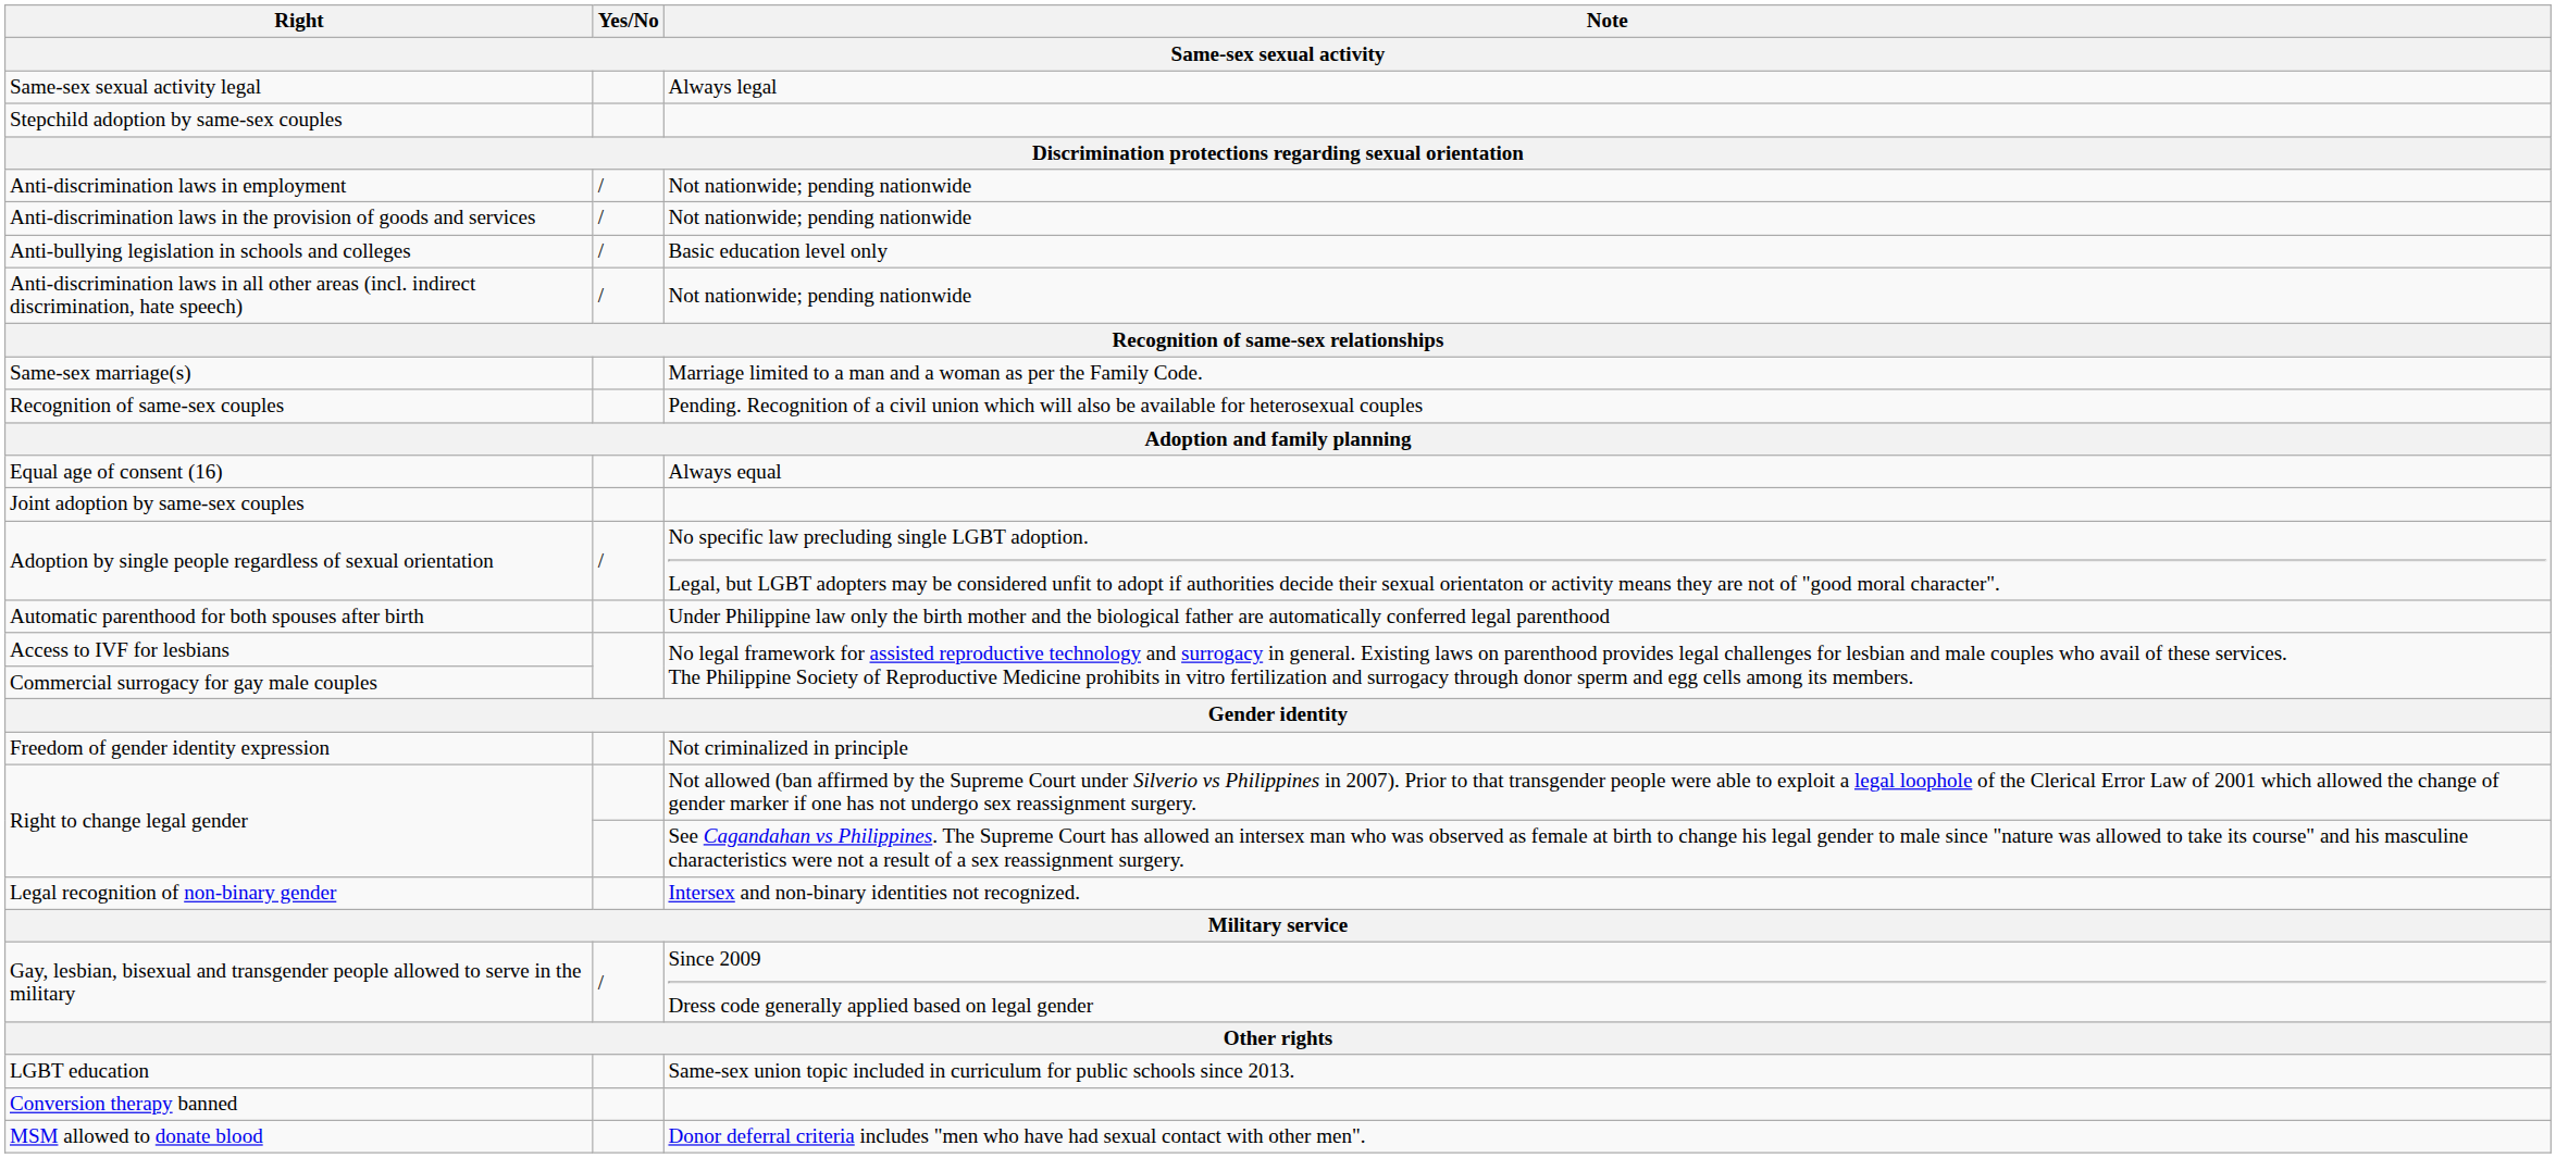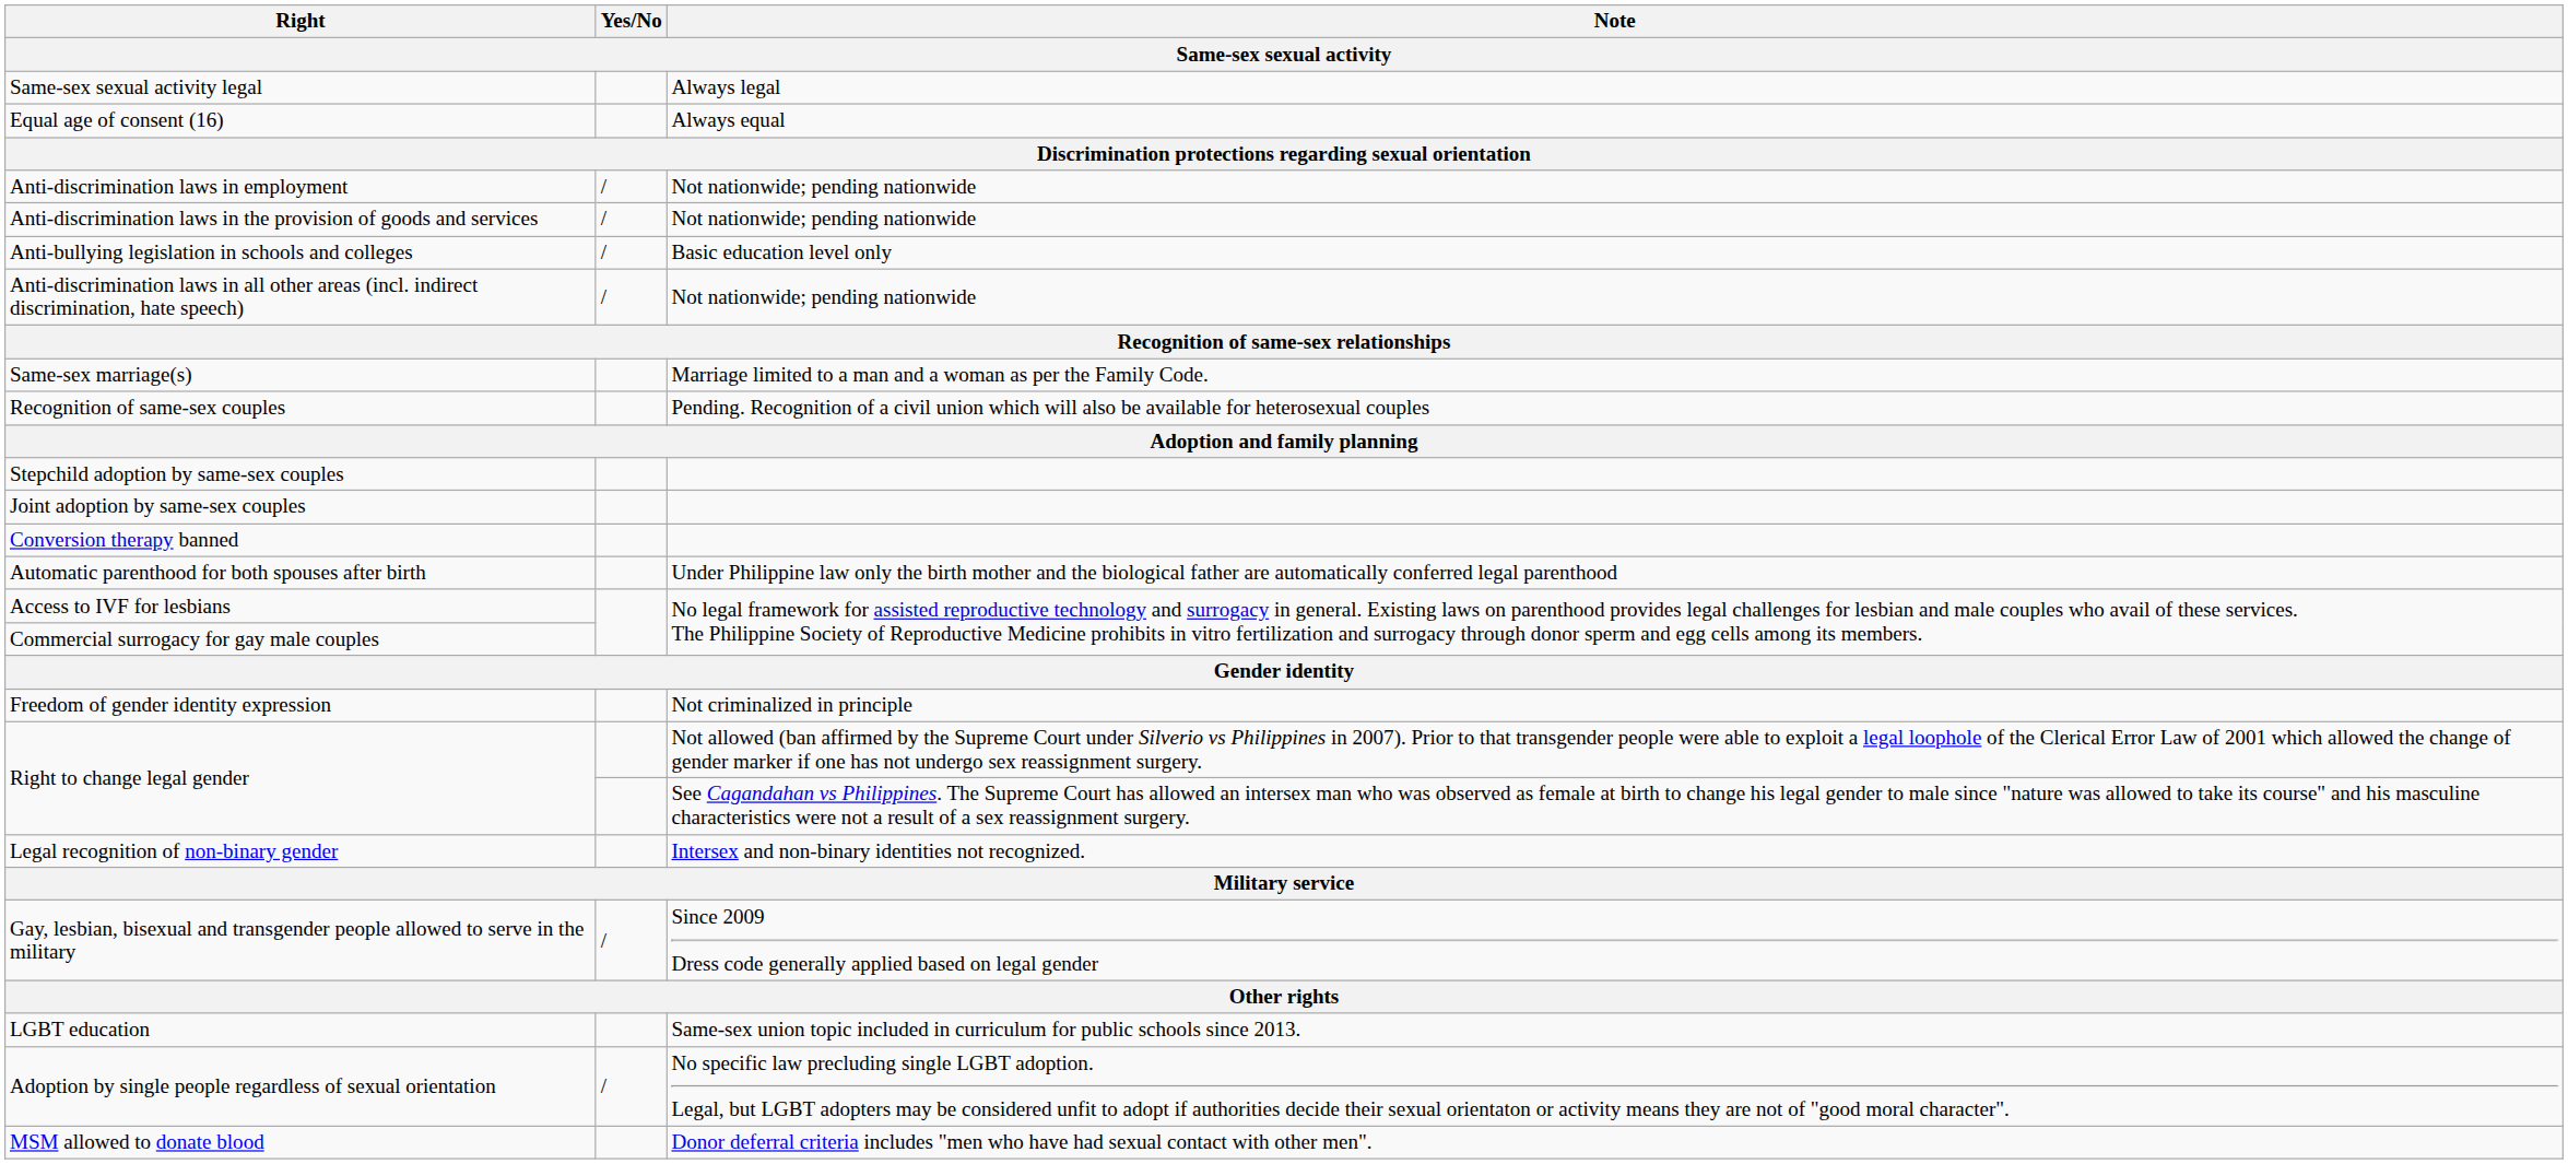 <table class="wikitable">
 <tr>
 <th>Right</th>
 <th>Yes/No</th>
 <th>Note</th>
 </tr>
 <tr>
 <th colspan="3">Same-sex sexual activity</th>
 </tr>
 <tr>
 <td>Same-sex sexual activity legal</td>
 <td></td>
 <td>Always legal</td>
 </tr>
 <tr>
-<td>Stepchild adoption by same-sex couples</td>
+<td>Equal age of consent (16)</td>
 <td></td>
-<td></td>
+<td>Always equal</td>
 </tr>
 <tr>
 <th colspan="3">Discrimination protections regarding sexual orientation</th>
 </tr>
 <tr>
 <td>Anti-discrimination laws in employment</td>
 <td>/</td>
 <td>Not nationwide; pending nationwide</td>
 </tr>
 <tr>
 <td>Anti-discrimination laws in the provision of goods and services</td>
 <td>/</td>
 <td>Not nationwide; pending nationwide</td>
 </tr>
 <tr>
 <td>Anti-bullying legislation in schools and colleges</td>
 <td>/</td>
 <td>Basic education level only</td>
 </tr>
 <tr>
 <td>Anti-discrimination laws in all other areas (incl. indirect discrimination, hate speech)</td>
 <td>/</td>
 <td>Not nationwide; pending nationwide</td>
 </tr>
 <tr>
 <th colspan="3">Recognition of same-sex relationships</th>
 </tr>
 <tr>
 <td>Same-sex marriage(s)</td>
 <td></td>
 <td>Marriage limited to a man and a woman as per the Family Code.</td>
 </tr>
 <tr>
 <td>Recognition of same-sex couples</td>
 <td></td>
 <td>Pending. Recognition of a civil union which will also be available for heterosexual couples</td>
 </tr>
 <tr>
 <th colspan="3">Adoption and family planning</th>
 </tr>
 <tr>
-<td>Equal age of consent (16)</td>
+<td>Stepchild adoption by same-sex couples</td>
 <td></td>
-<td>Always equal</td>
+<td></td>
 </tr>
 <tr>
 <td>Joint adoption by same-sex couples</td>
 <td></td>
 <td></td>
 </tr>
 <tr>
-<td>Adoption by single people regardless of sexual orientation</td>
-<td>/</td>
-<td>No specific law precluding single LGBT adoption.<hr>Legal, but LGBT adopters may be considered unfit to adopt if authorities decide their sexual orientaton or activity means they are not of "good moral character".</td>
+<td><a href='#'>Conversion therapy</a> banned</td>
+<td></td>
+<td></td>
 </tr>
 <tr>
 <td>Automatic parenthood for both spouses after birth</td>
 <td></td>
 <td>Under Philippine law only the  birth mother and the biological father are automatically conferred legal parenthood</td>
 </tr>
 <tr>
 <td>Access to IVF for lesbians</td>
 <td rowspan=2></td>
 <td rowspan=2>No legal framework for <a href='#'>assisted reproductive technology</a> and <a href='#'>surrogacy</a> in general. Existing laws on parenthood provides legal challenges for lesbian and male couples who avail of these services.<br>The Philippine Society of Reproductive Medicine prohibits in vitro fertilization and surrogacy through donor sperm and egg cells among its members.</td>
 </tr>
 <tr>
 <td>Commercial surrogacy for gay male couples</td>
 </tr>
 <tr>
 <th colspan="3">Gender identity</th>
 </tr>
 <tr>
 <td>Freedom of gender identity expression</td>
 <td></td>
 <td>Not criminalized in principle</td>
 </tr>
 <tr>
 <td rowspan=2>Right to change legal gender</td>
 <td></td>
 <td>Not allowed (ban affirmed by the Supreme Court under <em>Silverio vs Philippines</em> in 2007). Prior to that transgender people were able to exploit a <a href='#'>legal loophole</a> of the Clerical Error Law of 2001 which allowed the change of gender marker if one has not undergo sex reassignment surgery.</td>
 </tr>
 <tr>
 <td></td>
 <td>See <em><a href='#'>Cagandahan vs Philippines</a></em>. The Supreme Court has allowed an intersex man who was observed as female at birth to change his legal gender to male since "nature was allowed to take its course" and his masculine characteristics were not a result of a sex reassignment surgery.</td>
 </tr>
 <tr>
 <td>Legal recognition of <a href='#'>non-binary gender</a></td>
 <td></td>
 <td><a href='#'>Intersex</a> and non-binary identities not recognized.</td>
 </tr>
 <tr>
 <th colspan="3">Military service</th>
 </tr>
 <tr>
 <td>Gay, lesbian, bisexual and transgender people allowed to serve in the military</td>
 <td> / </td>
 <td>Since 2009<hr>Dress code generally applied based on legal gender</td>
 </tr>
 <tr>
 <th colspan="3">Other rights</th>
 </tr>
 <tr>
 <td>LGBT education</td>
 <td></td>
 <td>Same-sex union topic included in curriculum for public schools since 2013.</td>
 </tr>
 <tr>
-<td><a href='#'>Conversion therapy</a> banned</td>
-<td></td>
-<td></td>
+<td>Adoption by single people regardless of sexual orientation</td>
+<td>/</td>
+<td>No specific law precluding single LGBT adoption.<hr>Legal, but LGBT adopters may be considered unfit to adopt if authorities decide their sexual orientaton or activity means they are not of "good moral character".</td>
 </tr>
 <tr>
 <td><a href='#'>MSM</a> allowed to <a href='#'>donate blood</a></td>
 <td></td>
 <td><a href='#'>Donor deferral criteria</a> includes "men who have had sexual contact with other men".</td>
 </tr>
 </table>
